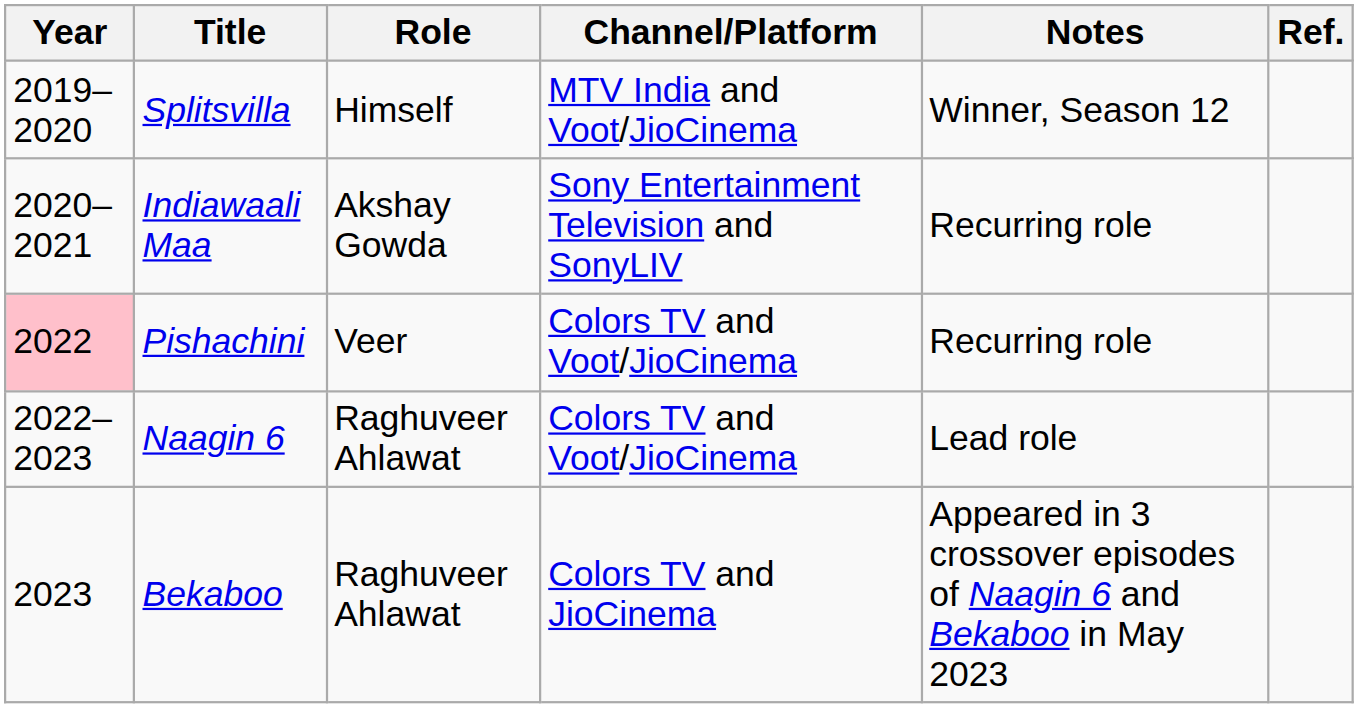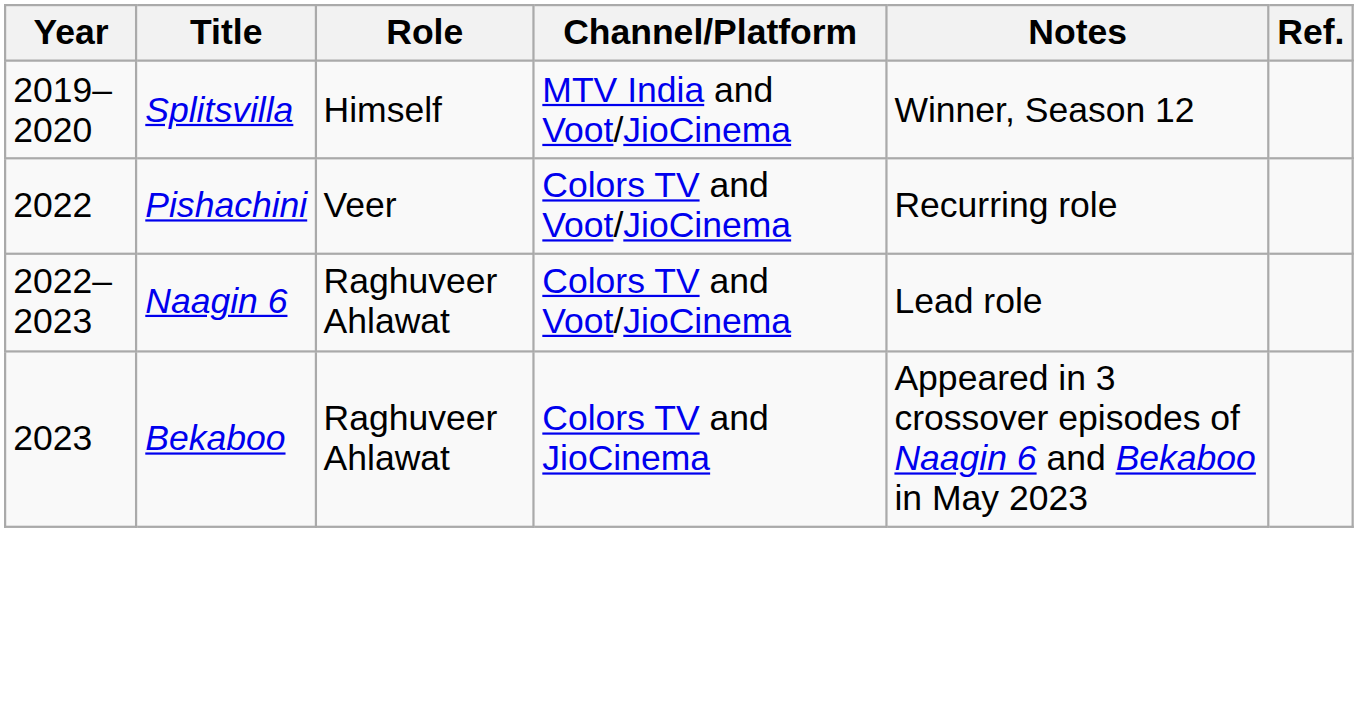 <table class="wikitable sortable">
 <tr>
 <th>Year</th>
 <th>Title</th>
 <th>Role</th>
 <th>Channel/Platform</th>
 <th class="unsortable">Notes</th>
 <th class="unsortable">Ref.</th>
 </tr>
 <tr>
 <td>2019–2020</td>
 <td><em><a href='#'>Splitsvilla</a></em></td>
 <td>Himself</td>
 <td><a href='#'>MTV India</a> and <a href='#'>Voot</a>/<a href='#'>JioCinema</a></td>
 <td>Winner, Season 12</td>
 <td></td>
 </tr>
 <tr>
-<td>2020–2021</td>
-<td><em><a href='#'>Indiawaali Maa</a></em></td>
-<td>Akshay Gowda</td>
-<td><a href='#'>Sony Entertainment Television</a> and <a href='#'>SonyLIV</a></td>
-<td>Recurring role</td>
-<td></td>
-</tr>
-<tr>
-<td style="background: pink;">2022</td>
+<td>2022</td>
 <td><em><a href='#'>Pishachini</a></em></td>
 <td>Veer</td>
 <td><a href='#'>Colors TV</a> and <a href='#'>Voot</a>/<a href='#'>JioCinema</a></td>
 <td>Recurring role</td>
 <td></td>
 </tr>
 <tr>
 <td>2022–2023</td>
 <td><em><a href='#'>Naagin 6</a></em></td>
 <td>Raghuveer Ahlawat</td>
 <td><a href='#'>Colors TV</a> and <a href='#'>Voot</a>/<a href='#'>JioCinema</a></td>
 <td>Lead role</td>
 <td></td>
 </tr>
 <tr>
 <td>2023</td>
 <td><em><a href='#'>Bekaboo</a></em></td>
 <td>Raghuveer Ahlawat</td>
 <td><a href='#'>Colors TV</a> and <a href='#'>JioCinema</a></td>
 <td>Appeared in 3 crossover episodes of <em><a href='#'>Naagin 6</a></em> and <em><a href='#'>Bekaboo</a></em> in May 2023</td>
 <td></td>
 </tr>
 </table>
